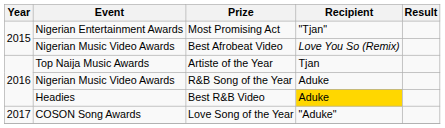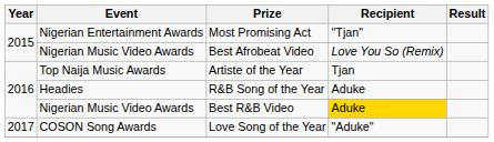 <table class ="wikitable">
 <tr>
 <th>Year</th>
 <th>Event</th>
 <th>Prize</th>
 <th>Recipient</th>
 <th>Result</th>
 </tr>
 <tr>
 <td rowspan="2">2015</td>
 <td>Nigerian Entertainment Awards</td>
 <td>Most Promising Act</td>
 <td>"Tjan"</td>
 <td></td>
 </tr>
 <tr>
 <td>Nigerian Music Video Awards</td>
 <td>Best Afrobeat Video</td>
 <td><em>Love You So (Remix)</em></td>
 <td></td>
 </tr>
 <tr>
 <td rowspan="3">2016</td>
 <td>Top Naija Music Awards</td>
 <td>Artiste of the Year</td>
 <td>Tjan</td>
 <td></td>
 </tr>
 <tr>
-<td>Nigerian Music Video Awards</td>
+<td>Headies</td>
 <td>R&B Song of the Year</td>
 <td>Aduke</td>
 <td></td>
 </tr>
 <tr>
-<td>Headies</td>
+<td>Nigerian Music Video Awards</td>
 <td>Best R&B Video</td>
 <td style="background: gold;">Aduke</td>
 <td></td>
 </tr>
 <tr>
 <td>2017</td>
 <td>COSON Song Awards</td>
 <td>Love Song of the Year</td>
 <td>"Aduke"</td>
 <td></td>
 </tr>
 <tr>
 </tr>
 </table>
